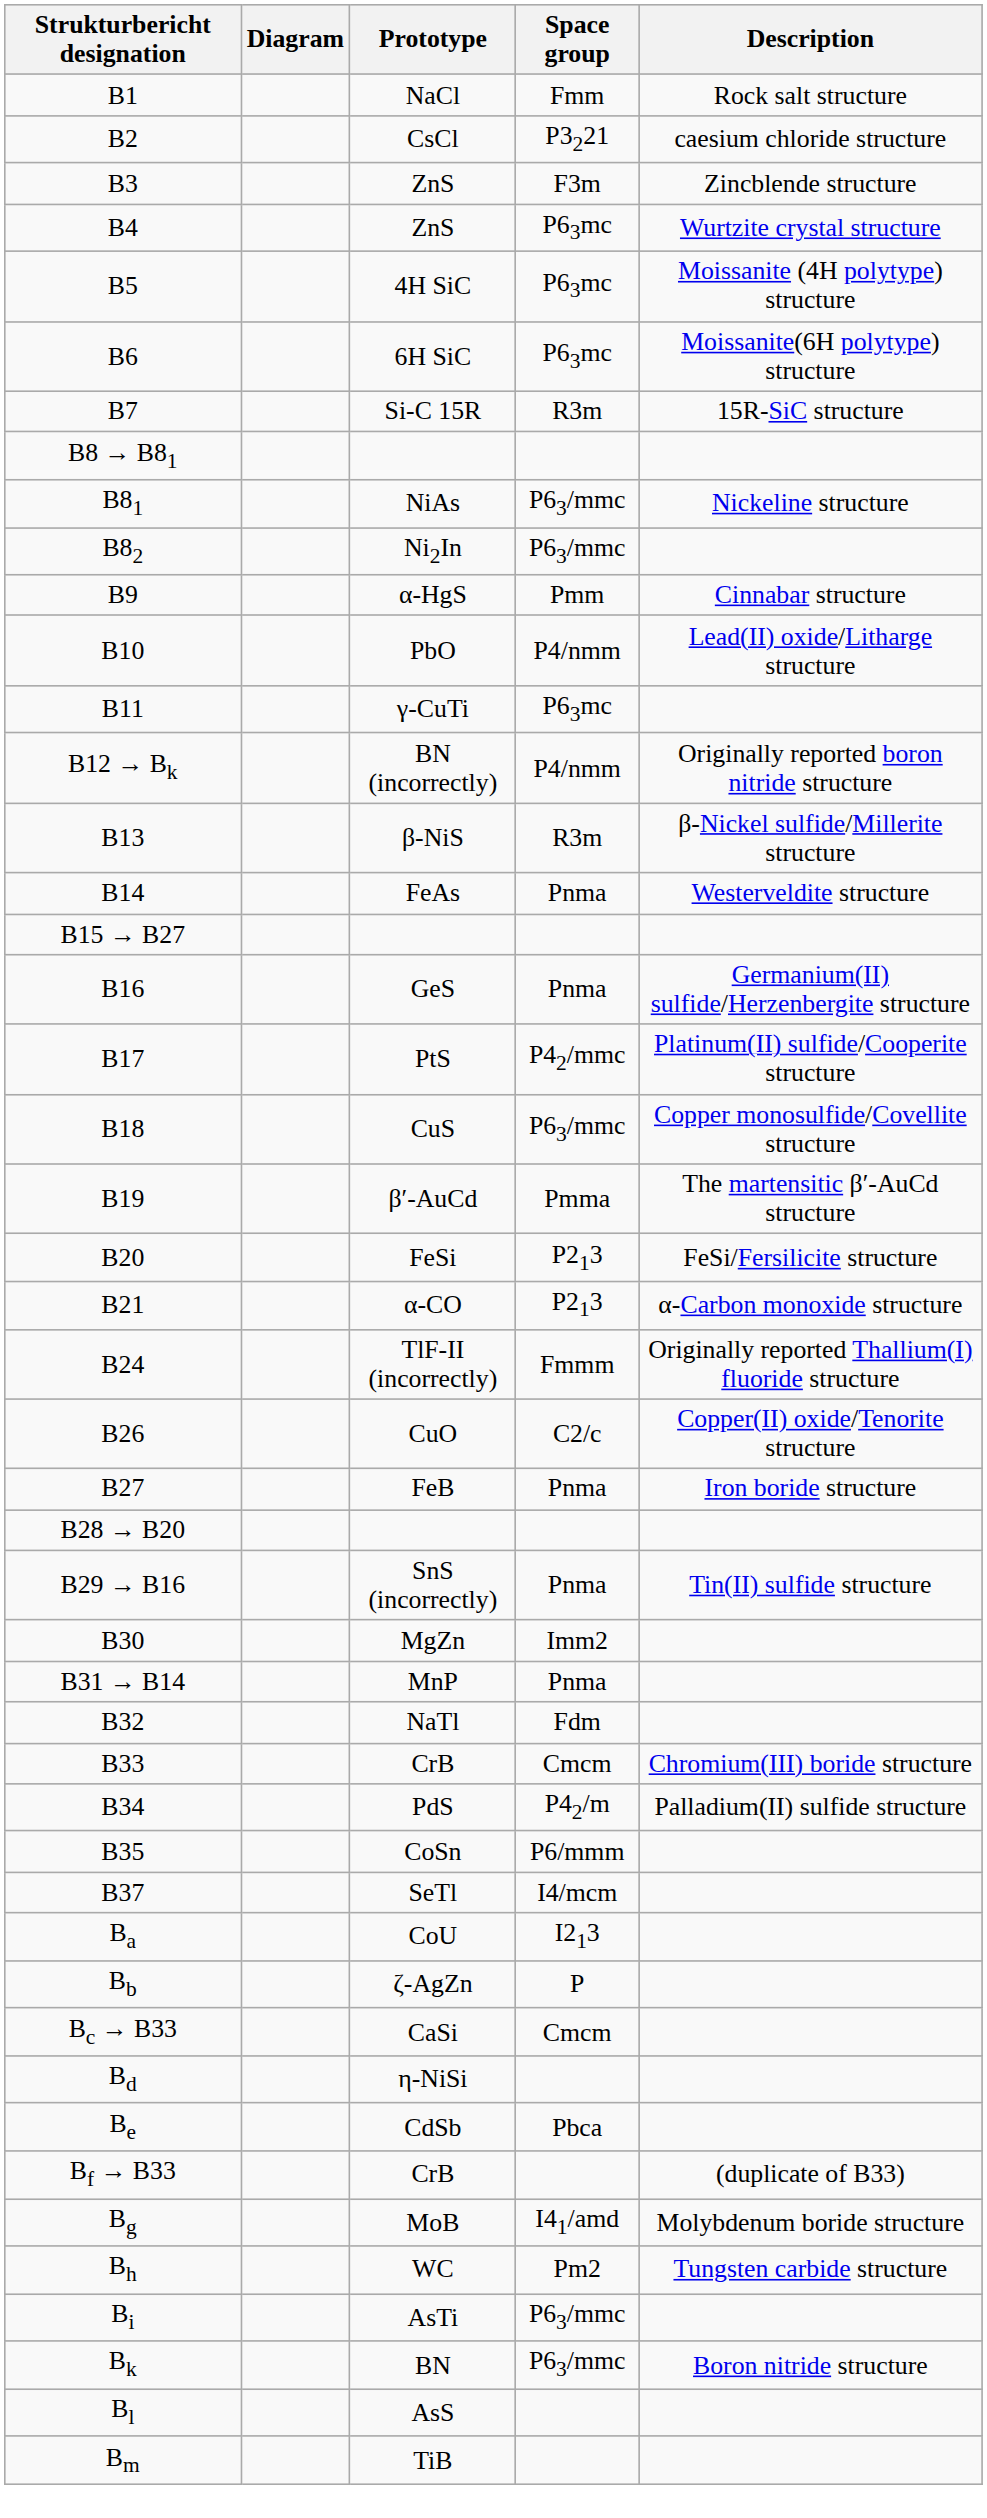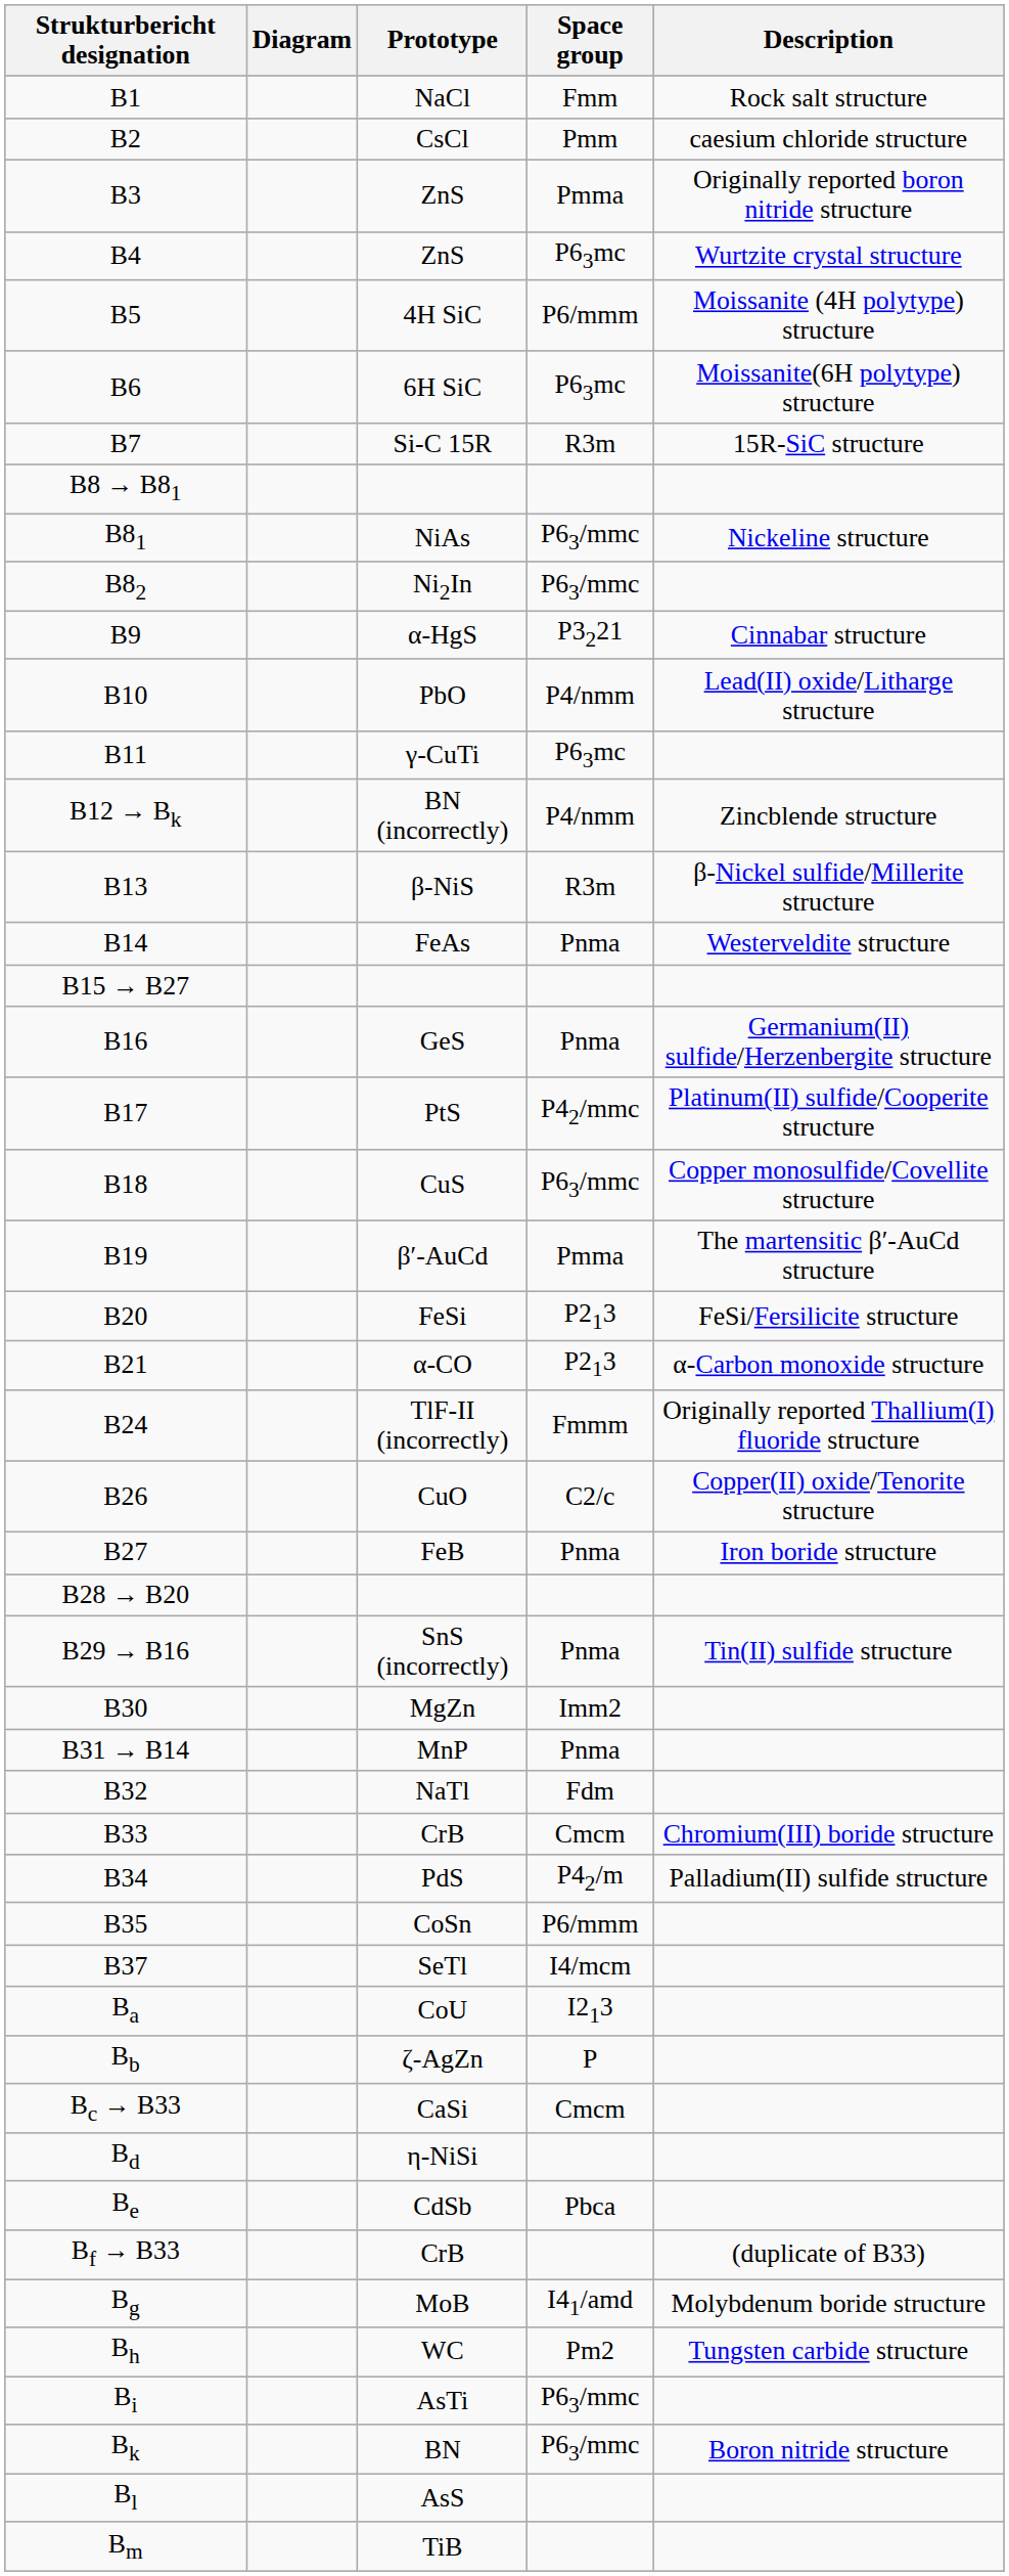 <table class="wikitable" style="text-align:center">
 <tr>
 <th>Strukturbericht designation</th>
 <th>Diagram</th>
 <th>Prototype</th>
 <th>Space group</th>
 <th>Description</th>
 </tr>
 <tr>
 <td>B1</td>
 <td></td>
 <td>NaCl</td>
 <td>Fmm</td>
 <td>Rock salt structure</td>
 </tr>
 <tr>
 <td>B2</td>
 <td></td>
 <td>CsCl</td>
-<td>P3<sub>2</sub>21</td>
+<td>Pmm</td>
 <td>caesium chloride structure</td>
 </tr>
 <tr>
 <td>B3</td>
 <td></td>
 <td>ZnS</td>
-<td>F3m</td>
-<td>Zincblende structure</td>
+<td>Pmma</td>
+<td>Originally reported <a href='#'>boron nitride</a> structure</td>
 </tr>
 <tr>
 <td>B4</td>
 <td></td>
 <td>ZnS</td>
 <td>P6<sub>3</sub>mc</td>
 <td><a href='#'>Wurtzite crystal structure</a></td>
 </tr>
 <tr>
 <td>B5</td>
 <td></td>
 <td>4H SiC</td>
-<td>P6<sub>3</sub>mc</td>
+<td>P6/mmm</td>
 <td><a href='#'>Moissanite</a> (4H <a href='#'>polytype</a>) structure</td>
 </tr>
 <tr>
 <td>B6</td>
 <td></td>
 <td>6H SiC</td>
 <td>P6<sub>3</sub>mc</td>
 <td><a href='#'>Moissanite</a>(6H <a href='#'>polytype</a>) structure</td>
 </tr>
 <tr>
 <td>B7</td>
 <td></td>
 <td>Si-C 15R</td>
 <td>R3m</td>
 <td>15R-<a href='#'>SiC</a> structure</td>
 </tr>
 <tr>
 <td>B8 → B8<sub>1</sub></td>
 <td></td>
 <td></td>
 <td></td>
 <td></td>
 </tr>
 <tr>
 <td>B8<sub>1</sub></td>
 <td></td>
 <td>NiAs</td>
 <td>P6<sub>3</sub>/mmc</td>
 <td><a href='#'>Nickeline</a> structure</td>
 </tr>
 <tr>
 <td>B8<sub>2</sub></td>
 <td></td>
 <td>Ni<sub>2</sub>In</td>
 <td>P6<sub>3</sub>/mmc</td>
 <td></td>
 </tr>
 <tr>
 <td>B9</td>
 <td></td>
 <td>α-HgS</td>
-<td>Pmm</td>
+<td>P3<sub>2</sub>21</td>
 <td><a href='#'>Cinnabar</a> structure</td>
 </tr>
 <tr>
 <td>B10</td>
 <td></td>
 <td>PbO</td>
 <td>P4/nmm</td>
 <td><a href='#'>Lead(II) oxide</a>/<a href='#'>Litharge</a> structure</td>
 </tr>
 <tr>
 <td>B11</td>
 <td></td>
 <td>γ-CuTi</td>
 <td>P6<sub>3</sub>mc</td>
 <td></td>
 </tr>
 <tr>
 <td>B12 → B<sub>k</sub></td>
 <td></td>
 <td>BN (incorrectly)</td>
 <td>P4/nmm</td>
-<td>Originally reported <a href='#'>boron nitride</a> structure</td>
+<td>Zincblende structure</td>
 </tr>
 <tr>
 <td>B13</td>
 <td></td>
 <td>β-NiS</td>
 <td>R3m</td>
 <td>β-<a href='#'>Nickel sulfide</a>/<a href='#'>Millerite</a> structure</td>
 </tr>
 <tr>
 <td>B14</td>
 <td></td>
 <td>FeAs</td>
 <td>Pnma</td>
 <td><a href='#'>Westerveldite</a> structure</td>
 </tr>
 <tr>
 <td>B15 → B27</td>
 <td></td>
 <td></td>
 <td></td>
 <td></td>
 </tr>
 <tr>
 <td>B16</td>
 <td></td>
 <td>GeS</td>
 <td>Pnma</td>
 <td><a href='#'>Germanium(II) sulfide</a>/<a href='#'>Herzenbergite</a> structure</td>
 </tr>
 <tr>
 <td>B17</td>
 <td></td>
 <td>PtS</td>
 <td>P4<sub>2</sub>/mmc</td>
 <td><a href='#'>Platinum(II) sulfide</a>/<a href='#'>Cooperite</a> structure</td>
 </tr>
 <tr>
 <td>B18</td>
 <td></td>
 <td>CuS</td>
 <td>P6<sub>3</sub>/mmc</td>
 <td><a href='#'>Copper monosulfide</a>/<a href='#'>Covellite</a> structure</td>
 </tr>
 <tr>
 <td>B19</td>
 <td></td>
 <td>β′-AuCd</td>
 <td>Pmma</td>
 <td>The <a href='#'>martensitic</a> β′-AuCd structure</td>
 </tr>
 <tr>
 <td>B20</td>
 <td></td>
 <td>FeSi</td>
 <td>P2<sub>1</sub>3</td>
 <td>FeSi/<a href='#'>Fersilicite</a> structure</td>
 </tr>
 <tr>
 <td>B21</td>
 <td></td>
 <td>α-CO</td>
 <td>P2<sub>1</sub>3</td>
 <td>α-<a href='#'>Carbon monoxide</a> structure</td>
 </tr>
 <tr>
 <td>B24</td>
 <td></td>
 <td>TlF-II (incorrectly)</td>
 <td>Fmmm</td>
 <td>Originally reported <a href='#'>Thallium(I) fluoride</a> structure</td>
 </tr>
 <tr>
 <td>B26</td>
 <td></td>
 <td>CuO</td>
 <td>C2/c</td>
 <td><a href='#'>Copper(II) oxide</a>/<a href='#'>Tenorite</a> structure</td>
 </tr>
 <tr>
 <td>B27</td>
 <td></td>
 <td>FeB</td>
 <td>Pnma</td>
 <td><a href='#'>Iron boride</a> structure</td>
 </tr>
 <tr>
 <td>B28 → B20</td>
 <td></td>
 <td></td>
 <td></td>
 <td></td>
 </tr>
 <tr>
 <td>B29 → B16</td>
 <td></td>
 <td>SnS (incorrectly)</td>
 <td>Pnma</td>
 <td><a href='#'>Tin(II) sulfide</a> structure</td>
 </tr>
 <tr>
 <td>B30</td>
 <td></td>
 <td>MgZn</td>
 <td>Imm2</td>
 <td></td>
 </tr>
 <tr>
 <td>B31 → B14</td>
 <td></td>
 <td>MnP</td>
 <td>Pnma</td>
 <td></td>
 </tr>
 <tr>
 <td>B32</td>
 <td></td>
 <td>NaTl</td>
 <td>Fdm</td>
 <td></td>
 </tr>
 <tr>
 <td>B33</td>
 <td></td>
 <td>CrB</td>
 <td>Cmcm</td>
 <td><a href='#'>Chromium(III) boride</a> structure</td>
 </tr>
 <tr>
 <td>B34</td>
 <td></td>
 <td>PdS</td>
 <td>P4<sub>2</sub>/m</td>
 <td>Palladium(II) sulfide structure</td>
 </tr>
 <tr>
 <td>B35</td>
 <td></td>
 <td>CoSn</td>
 <td>P6/mmm</td>
 <td></td>
 </tr>
 <tr>
 <td>B37</td>
 <td></td>
 <td>SeTl</td>
 <td>I4/mcm</td>
 <td></td>
 </tr>
 <tr>
 <td>B<sub>a</sub></td>
 <td></td>
 <td>CoU</td>
 <td>I2<sub>1</sub>3</td>
 <td></td>
 </tr>
 <tr>
 <td>B<sub>b</sub></td>
 <td></td>
 <td>ζ-AgZn</td>
 <td>P</td>
 <td></td>
 </tr>
 <tr>
 <td>B<sub>c</sub> → B33</td>
 <td></td>
 <td>CaSi</td>
 <td>Cmcm</td>
 <td></td>
 </tr>
 <tr>
 <td>B<sub>d</sub></td>
 <td></td>
 <td>η-NiSi</td>
 <td></td>
 <td></td>
 </tr>
 <tr>
 <td>B<sub>e</sub></td>
 <td></td>
 <td>CdSb</td>
 <td>Pbca</td>
 <td></td>
 </tr>
 <tr>
 <td>B<sub>f</sub> → B33</td>
 <td></td>
 <td>CrB</td>
 <td></td>
 <td>(duplicate of B33)</td>
 </tr>
 <tr>
 <td>B<sub>g</sub></td>
 <td></td>
 <td>MoB</td>
 <td>I4<sub>1</sub>/amd</td>
 <td>Molybdenum boride structure</td>
 </tr>
 <tr>
 <td>B<sub>h</sub></td>
 <td></td>
 <td>WC</td>
 <td>Pm2</td>
 <td><a href='#'>Tungsten carbide</a> structure</td>
 </tr>
 <tr>
 <td>B<sub>i</sub></td>
 <td></td>
 <td>AsTi</td>
 <td>P6<sub>3</sub>/mmc</td>
 <td></td>
 </tr>
 <tr>
 <td>B<sub>k</sub></td>
 <td></td>
 <td>BN</td>
 <td>P6<sub>3</sub>/mmc</td>
 <td><a href='#'>Boron nitride</a> structure</td>
 </tr>
 <tr>
 <td>B<sub>l</sub></td>
 <td></td>
 <td>AsS</td>
 <td></td>
 <td></td>
 </tr>
 <tr>
 <td>B<sub>m</sub></td>
 <td></td>
 <td>TiB</td>
 <td></td>
 <td></td>
 </tr>
 </table>
